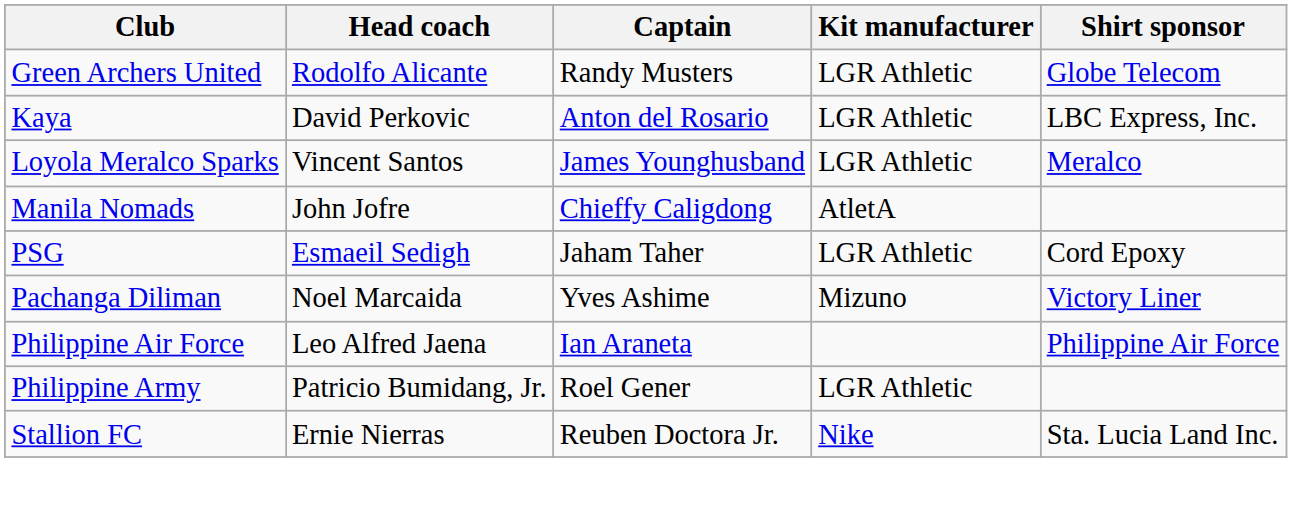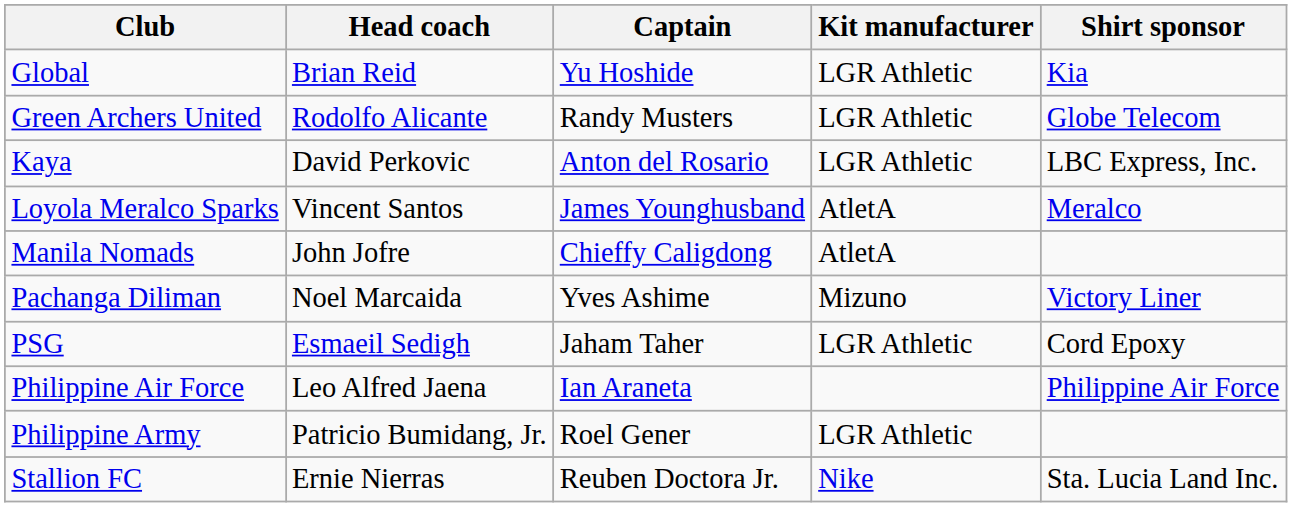 <table class="wikitable sortable">
 <tr>
 <th>Club</th>
 <th>Head coach</th>
 <th>Captain</th>
 <th>Kit manufacturer</th>
 <th>Shirt sponsor</th>
+</tr>
+<tr>
+<td><a href='#'>Global</a></td>
+<td> <a href='#'>Brian Reid</a></td>
+<td> <a href='#'>Yu Hoshide</a></td>
+<td>LGR Athletic</td>
+<td><a href='#'>Kia</a></td>
 </tr>
 <tr>
 <td><a href='#'>Green Archers United</a></td>
 <td> <a href='#'>Rodolfo Alicante</a></td>
 <td> Randy Musters</td>
 <td>LGR Athletic</td>
 <td><a href='#'>Globe Telecom</a></td>
 </tr>
 <tr>
 <td><a href='#'>Kaya</a></td>
 <td> David Perkovic</td>
 <td> <a href='#'>Anton del Rosario</a></td>
 <td>LGR Athletic</td>
 <td>LBC Express, Inc.</td>
 </tr>
 <tr>
 <td><a href='#'>Loyola Meralco Sparks</a></td>
 <td> Vincent Santos</td>
 <td> <a href='#'>James Younghusband</a></td>
-<td>LGR Athletic</td>
+<td>AtletA</td>
 <td><a href='#'>Meralco</a></td>
 </tr>
 <tr>
 <td><a href='#'>Manila Nomads</a></td>
 <td> John Jofre</td>
 <td> <a href='#'>Chieffy Caligdong</a></td>
 <td>AtletA</td>
 <td></td>
 </tr>
 <tr>
+<td><a href='#'>Pachanga Diliman</a></td>
+<td> Noel Marcaida</td>
+<td> Yves Ashime</td>
+<td>Mizuno</td>
+<td><a href='#'>Victory Liner</a></td>
+</tr>
+<tr>
 <td><a href='#'>PSG</a></td>
 <td> <a href='#'>Esmaeil Sedigh</a></td>
 <td> Jaham Taher</td>
 <td>LGR Athletic</td>
 <td>Cord Epoxy</td>
-</tr>
-<tr>
-<td><a href='#'>Pachanga Diliman</a></td>
-<td> Noel Marcaida</td>
-<td> Yves Ashime</td>
-<td>Mizuno</td>
-<td><a href='#'>Victory Liner</a></td>
 </tr>
 <tr>
 <td><a href='#'>Philippine Air Force</a></td>
 <td> Leo Alfred Jaena</td>
 <td> <a href='#'>Ian Araneta</a></td>
 <td></td>
 <td><a href='#'>Philippine Air Force</a></td>
 </tr>
 <tr>
 <td><a href='#'>Philippine Army</a></td>
 <td> Patricio Bumidang, Jr.</td>
 <td> Roel Gener</td>
 <td>LGR Athletic</td>
 <td></td>
 </tr>
 <tr>
 <td><a href='#'>Stallion FC</a></td>
 <td> Ernie Nierras</td>
 <td> Reuben Doctora Jr.</td>
 <td><a href='#'>Nike</a></td>
 <td>Sta. Lucia Land Inc.</td>
 </tr>
 </table>
